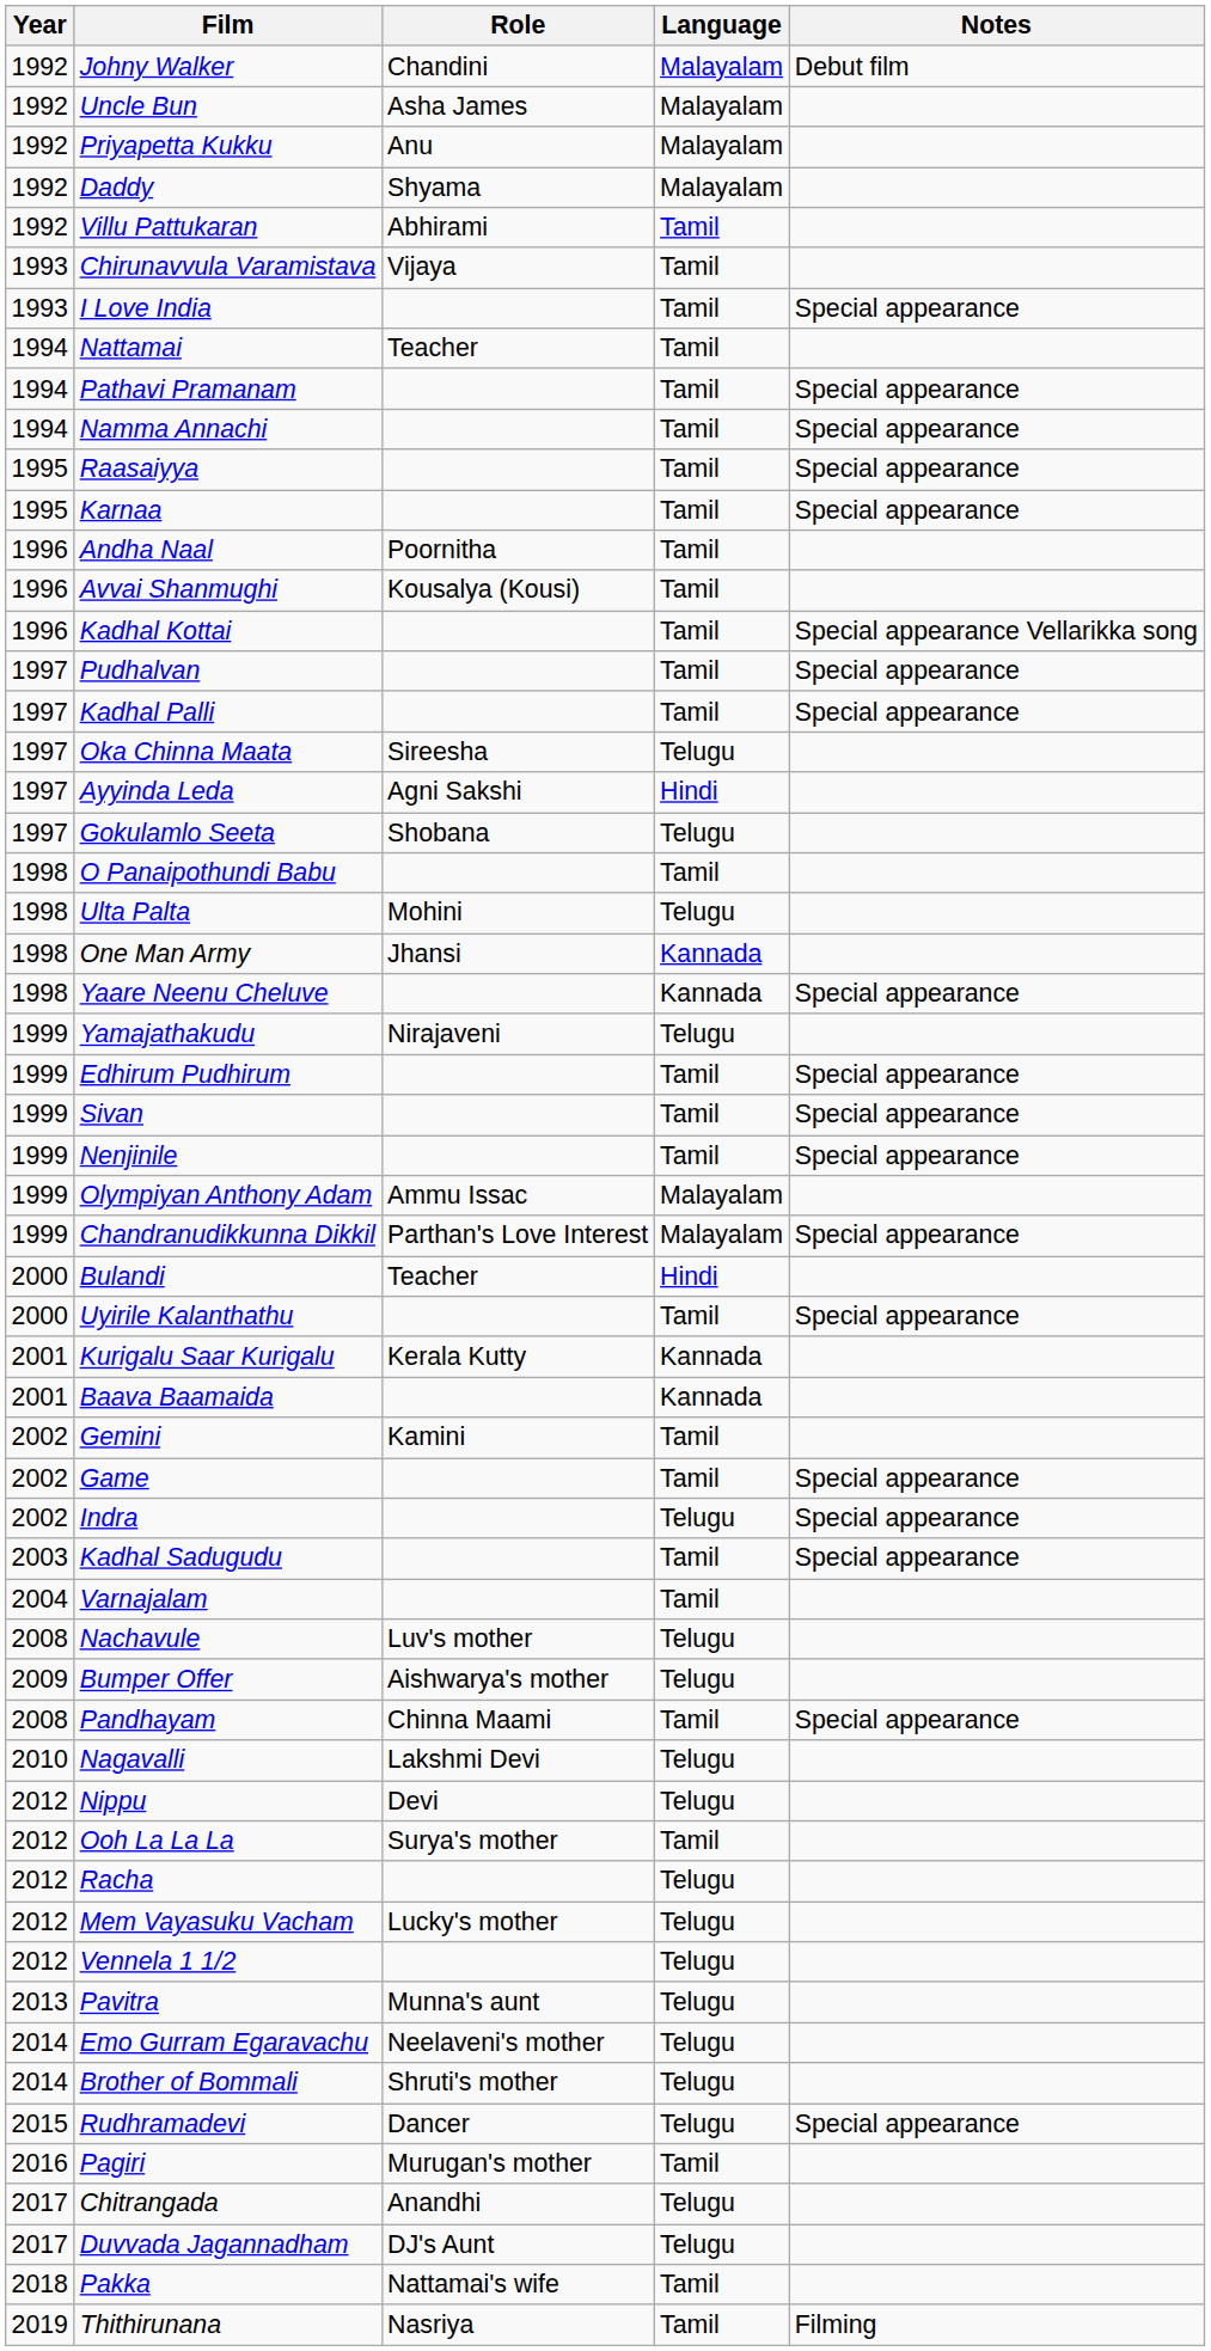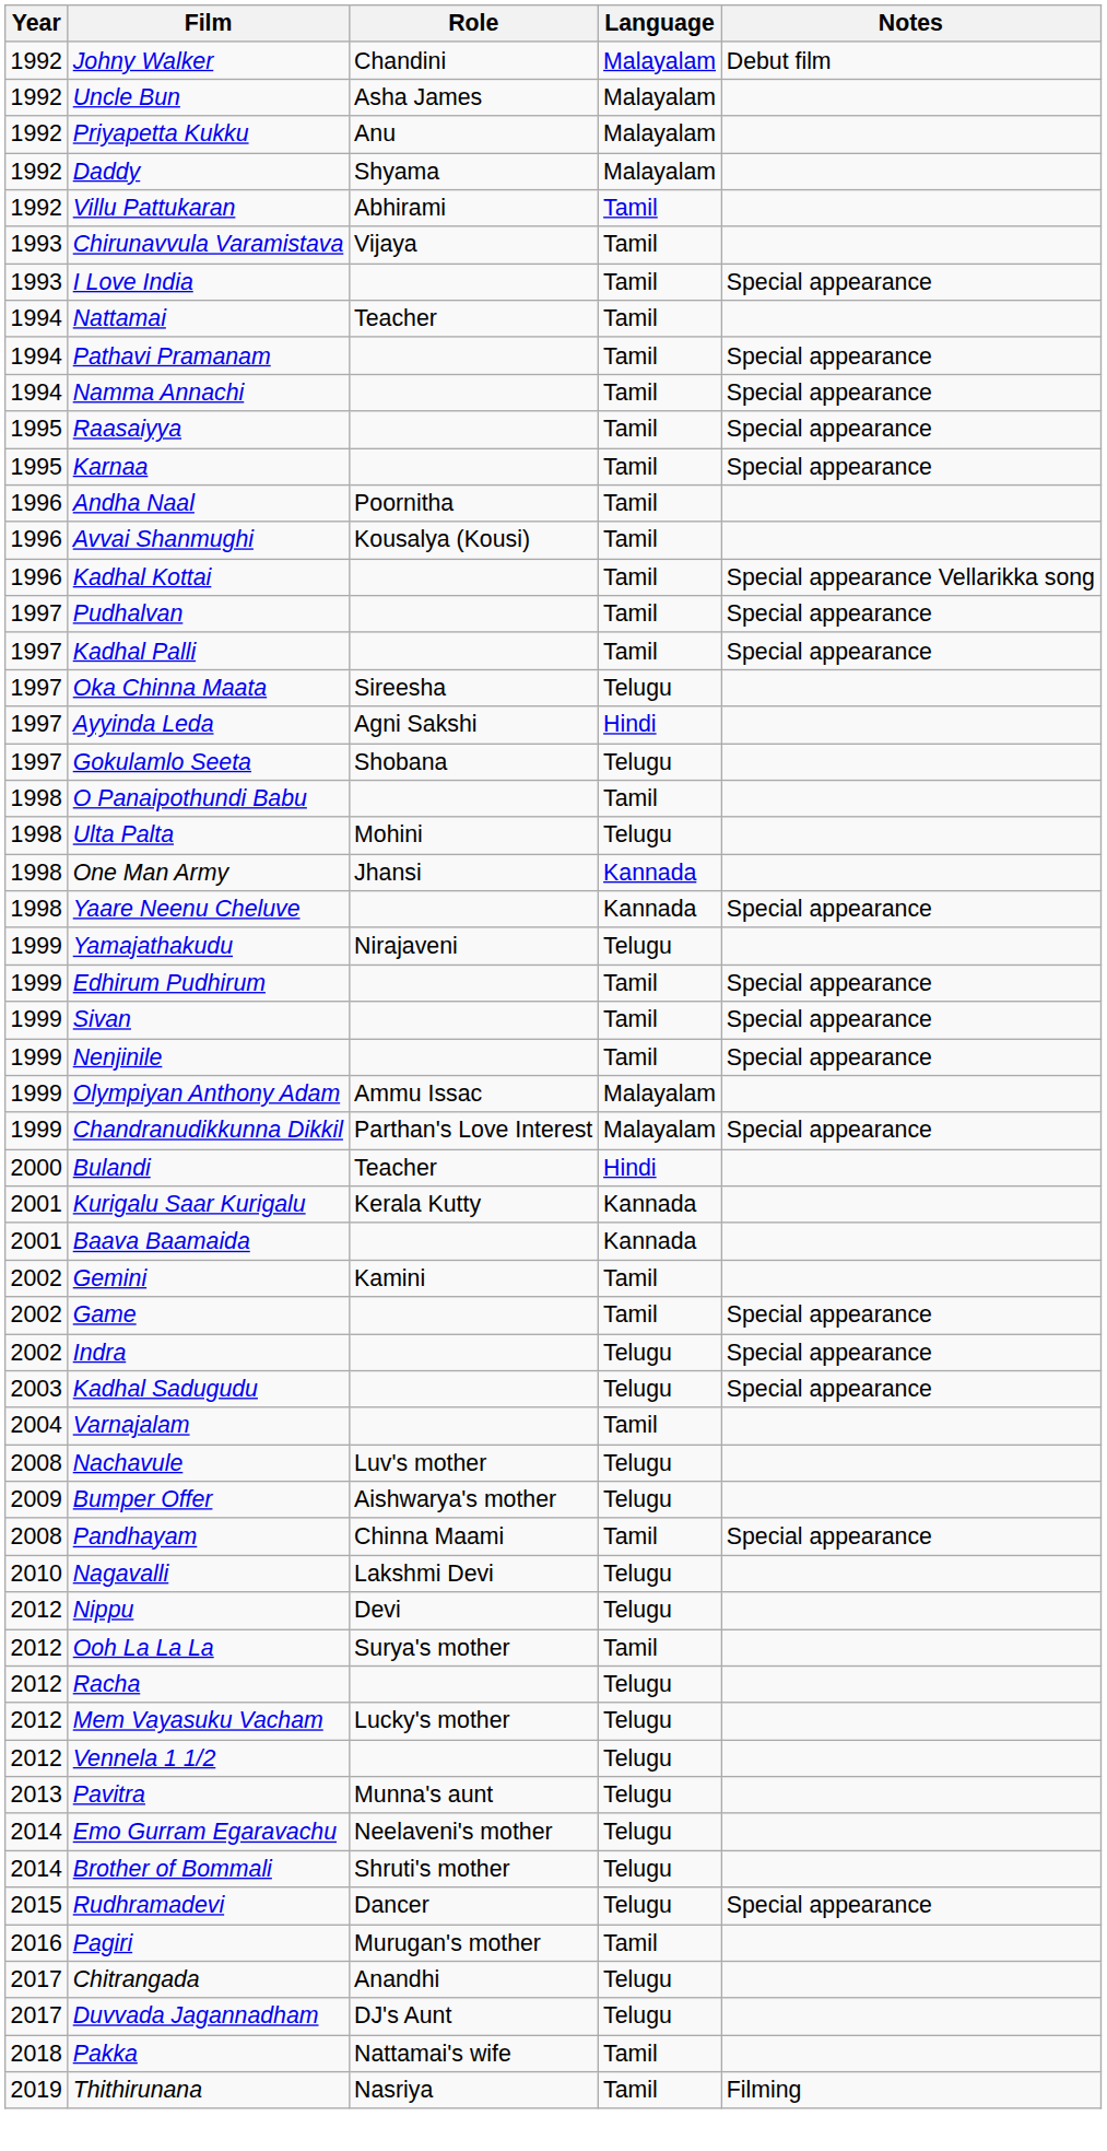 <table class ="wikitable sortable">
 <tr>
 <th>Year</th>
 <th>Film</th>
 <th>Role</th>
 <th>Language</th>
 <th>Notes</th>
 </tr>
 <tr>
 <td>1992</td>
 <td><em><a href='#'>Johny Walker</a></em></td>
 <td>Chandini</td>
 <td><a href='#'>Malayalam</a></td>
 <td>Debut film</td>
 </tr>
 <tr>
 <td>1992</td>
 <td><em><a href='#'>Uncle Bun</a></em></td>
 <td>Asha James</td>
 <td>Malayalam</td>
 <td></td>
 </tr>
 <tr>
 <td>1992</td>
 <td><em><a href='#'>Priyapetta Kukku</a></em></td>
 <td>Anu</td>
 <td>Malayalam</td>
 <td></td>
 </tr>
 <tr>
 <td>1992</td>
 <td><em><a href='#'>Daddy</a></em></td>
 <td>Shyama</td>
 <td>Malayalam</td>
 <td></td>
 </tr>
 <tr>
 <td>1992</td>
 <td><em><a href='#'>Villu Pattukaran</a></em></td>
 <td>Abhirami</td>
 <td><a href='#'>Tamil</a></td>
 <td></td>
 </tr>
 <tr>
 <td>1993</td>
 <td><em><a href='#'>Chirunavvula Varamistava</a></em></td>
 <td>Vijaya</td>
 <td>Tamil</td>
 <td></td>
 </tr>
 <tr>
 <td>1993</td>
 <td><em><a href='#'>I Love India</a></em></td>
 <td></td>
 <td>Tamil</td>
 <td>Special appearance</td>
 </tr>
 <tr>
 <td>1994</td>
 <td><em><a href='#'>Nattamai</a></em></td>
 <td>Teacher</td>
 <td>Tamil</td>
 <td></td>
 </tr>
 <tr>
 <td>1994</td>
 <td><em><a href='#'>Pathavi Pramanam</a></em></td>
 <td></td>
 <td>Tamil</td>
 <td>Special appearance</td>
 </tr>
 <tr>
 <td>1994</td>
 <td><em><a href='#'>Namma Annachi</a></em></td>
 <td></td>
 <td>Tamil</td>
 <td>Special appearance</td>
 </tr>
 <tr>
 <td>1995</td>
 <td><em><a href='#'>Raasaiyya</a></em></td>
 <td></td>
 <td>Tamil</td>
 <td>Special appearance</td>
 </tr>
 <tr>
 <td>1995</td>
 <td><em><a href='#'>Karnaa</a></em></td>
 <td></td>
 <td>Tamil</td>
 <td>Special appearance</td>
 </tr>
 <tr>
 <td>1996</td>
 <td><em><a href='#'>Andha Naal</a></em></td>
 <td>Poornitha</td>
 <td>Tamil</td>
 <td></td>
 </tr>
 <tr>
 <td>1996</td>
 <td><em><a href='#'>Avvai Shanmughi</a></em></td>
 <td>Kousalya (Kousi)</td>
 <td>Tamil</td>
 <td></td>
 </tr>
 <tr>
 <td>1996</td>
 <td><em><a href='#'>Kadhal Kottai</a></em></td>
 <td></td>
 <td>Tamil</td>
 <td>Special appearance Vellarikka song</td>
 </tr>
 <tr>
 <td>1997</td>
 <td><em><a href='#'>Pudhalvan</a></em></td>
 <td></td>
 <td>Tamil</td>
 <td>Special appearance</td>
 </tr>
 <tr>
 <td>1997</td>
 <td><em><a href='#'>Kadhal Palli</a></em></td>
 <td></td>
 <td>Tamil</td>
 <td>Special appearance</td>
 </tr>
 <tr>
 <td>1997</td>
 <td><em><a href='#'>Oka Chinna Maata</a></em></td>
 <td>Sireesha</td>
 <td>Telugu</td>
 <td></td>
 </tr>
 <tr>
 <td>1997</td>
 <td><em><a href='#'>Ayyinda Leda</a></em></td>
 <td>Agni Sakshi</td>
 <td><a href='#'>Hindi</a></td>
 <td></td>
 </tr>
 <tr>
 <td>1997</td>
 <td><em><a href='#'>Gokulamlo Seeta</a></em></td>
 <td>Shobana</td>
 <td>Telugu</td>
 <td></td>
 </tr>
 <tr>
 <td>1998</td>
 <td><em><a href='#'>O Panaipothundi Babu</a></em></td>
 <td></td>
 <td>Tamil</td>
 <td></td>
 </tr>
 <tr 1997        " Rukmini"          Nurse           Telugu>
 <td>1998</td>
 <td><em><a href='#'>Ulta Palta</a></em></td>
 <td>Mohini</td>
 <td>Telugu</td>
 <td></td>
 </tr>
 <tr>
 <td>1998</td>
 <td><em>One Man Army</em></td>
 <td>Jhansi</td>
 <td><a href='#'>Kannada</a></td>
 <td></td>
 </tr>
 <tr>
 <td>1998</td>
 <td><em><a href='#'>Yaare Neenu Cheluve</a></em></td>
 <td></td>
 <td>Kannada</td>
 <td>Special appearance</td>
 </tr>
 <tr>
 <td>1999</td>
 <td><em><a href='#'>Yamajathakudu</a></em></td>
 <td>Nirajaveni</td>
 <td>Telugu</td>
 <td></td>
 </tr>
 <tr>
 <td>1999</td>
 <td><em><a href='#'>Edhirum Pudhirum</a></em></td>
 <td></td>
 <td>Tamil</td>
 <td>Special appearance</td>
 </tr>
 <tr>
 <td>1999</td>
 <td><em><a href='#'>Sivan</a></em></td>
 <td></td>
 <td>Tamil</td>
 <td>Special appearance</td>
 </tr>
 <tr>
 <td>1999</td>
 <td><em><a href='#'>Nenjinile</a></em></td>
 <td></td>
 <td>Tamil</td>
 <td>Special appearance</td>
 </tr>
 <tr>
 <td>1999</td>
 <td><em> <a href='#'>Olympiyan Anthony Adam</a></em></td>
 <td>Ammu Issac</td>
 <td>Malayalam</td>
 <td></td>
 </tr>
 <tr>
 <td>1999</td>
 <td><em><a href='#'>Chandranudikkunna Dikkil</a></em></td>
 <td>Parthan's Love Interest</td>
 <td>Malayalam</td>
 <td>Special appearance</td>
 </tr>
 <tr>
 <td>2000</td>
 <td><em><a href='#'>Bulandi</a></em></td>
 <td>Teacher</td>
 <td><a href='#'>Hindi</a></td>
 <td></td>
 </tr>
 <tr>
-<td>2000</td>
-<td><em><a href='#'>Uyirile Kalanthathu</a></em></td>
-<td></td>
-<td>Tamil</td>
-<td>Special appearance</td>
-</tr>
-<tr>
 <td>2001</td>
 <td><em><a href='#'>Kurigalu Saar Kurigalu</a></em></td>
 <td>Kerala Kutty</td>
 <td>Kannada</td>
 <td></td>
 </tr>
 <tr>
 <td>2001</td>
 <td><em><a href='#'>Baava Baamaida</a></em></td>
 <td></td>
 <td>Kannada</td>
 <td></td>
 </tr>
 <tr>
 <td>2002</td>
 <td><em><a href='#'>Gemini</a></em></td>
 <td>Kamini</td>
 <td>Tamil</td>
 <td></td>
 </tr>
 <tr>
 <td>2002</td>
 <td><em><a href='#'>Game</a></em></td>
 <td></td>
 <td>Tamil</td>
 <td>Special appearance</td>
 </tr>
 <tr>
 <td>2002</td>
 <td><em><a href='#'>Indra</a></em></td>
 <td></td>
 <td>Telugu</td>
 <td>Special appearance</td>
 </tr>
 <tr>
 <td>2003</td>
 <td><em><a href='#'>Kadhal Sadugudu</a></em></td>
 <td></td>
-<td>Tamil</td>
+<td>Telugu</td>
 <td>Special appearance</td>
 </tr>
 <tr>
 <td>2004</td>
 <td><em><a href='#'>Varnajalam</a></em></td>
 <td></td>
 <td>Tamil</td>
 <td></td>
 </tr>
 <tr>
 <td>2008</td>
 <td><em><a href='#'>Nachavule</a></em></td>
 <td>Luv's mother</td>
 <td>Telugu</td>
 <td></td>
 </tr>
 <tr>
 <td>2009</td>
 <td><em><a href='#'>Bumper Offer</a></em></td>
 <td>Aishwarya's mother</td>
 <td>Telugu</td>
 <td></td>
 </tr>
 <tr>
 <td>2008</td>
 <td><em><a href='#'>Pandhayam</a></em></td>
 <td>Chinna Maami</td>
 <td>Tamil</td>
 <td>Special appearance</td>
 </tr>
 <tr>
 <td>2010</td>
 <td><em><a href='#'>Nagavalli</a></em></td>
 <td>Lakshmi Devi</td>
 <td>Telugu</td>
 <td></td>
 </tr>
 <tr>
 <td>2012</td>
 <td><em><a href='#'>Nippu</a></em></td>
 <td>Devi</td>
 <td>Telugu</td>
 <td></td>
 </tr>
 <tr>
 <td>2012</td>
 <td><em><a href='#'>Ooh La La La</a></em></td>
 <td>Surya's mother</td>
 <td>Tamil</td>
 <td></td>
 </tr>
 <tr>
 <td>2012</td>
 <td><em><a href='#'>Racha</a></em></td>
 <td></td>
 <td>Telugu</td>
 <td></td>
 </tr>
 <tr>
 <td>2012</td>
 <td><em><a href='#'>Mem Vayasuku Vacham</a></em></td>
 <td>Lucky's mother</td>
 <td>Telugu</td>
 <td></td>
 </tr>
 <tr>
 <td>2012</td>
 <td><em><a href='#'>Vennela 1 1/2</a></em></td>
 <td></td>
 <td>Telugu</td>
 <td></td>
 </tr>
 <tr>
 <td>2013</td>
 <td><em><a href='#'>Pavitra</a></em></td>
 <td>Munna's aunt</td>
 <td>Telugu</td>
 <td></td>
 </tr>
 <tr>
 <td>2014</td>
 <td><em><a href='#'>Emo Gurram Egaravachu</a></em></td>
 <td>Neelaveni's mother</td>
 <td>Telugu</td>
 <td></td>
 </tr>
 <tr>
 <td>2014</td>
 <td><em><a href='#'>Brother of Bommali</a></em></td>
 <td>Shruti's mother</td>
 <td>Telugu</td>
 <td></td>
 </tr>
 <tr>
 <td>2015</td>
 <td><em><a href='#'>Rudhramadevi</a></em></td>
 <td>Dancer</td>
 <td>Telugu</td>
 <td>Special appearance</td>
 </tr>
 <tr>
 <td>2016</td>
 <td><em><a href='#'>Pagiri</a></em></td>
 <td>Murugan's mother</td>
 <td>Tamil</td>
 <td></td>
 </tr>
 <tr>
 <td>2017</td>
 <td><em>Chitrangada</em></td>
 <td>Anandhi</td>
 <td>Telugu</td>
 <td></td>
 </tr>
 <tr>
 <td>2017</td>
 <td><em><a href='#'>Duvvada Jagannadham</a></em></td>
 <td>DJ's Aunt</td>
 <td>Telugu</td>
 <td></td>
 </tr>
 <tr>
 <td>2018</td>
 <td><em><a href='#'>Pakka</a></em></td>
 <td>Nattamai's wife</td>
 <td>Tamil</td>
 <td></td>
 </tr>
 <tr>
 <td>2019</td>
 <td><em>Thithirunana</em></td>
 <td>Nasriya</td>
 <td>Tamil</td>
 <td>Filming</td>
 </tr>
 </table>
